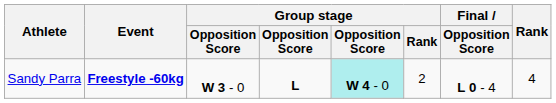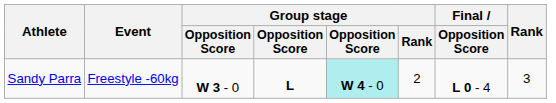 <table class="wikitable" style="font-size:90%">
 <tr>
 <th rowspan=2>Athlete</th>
 <th rowspan=2>Event</th>
 <th colspan=4>Group stage</th>
 <th>Final / </th>
 <th rowspan=2>Rank</th>
 </tr>
 <tr style="font-size:95%">
 <th>Opposition<br>Score</th>
 <th>Opposition<br>Score</th>
 <th>Opposition<br>Score</th>
 <th>Rank</th>
 <th>Opposition<br>Score</th>
 </tr>
 <tr align=center>
 <td align=left><a href='#'>Sandy Parra</a></td>
-<td align=left><strong><a href='#'>Freestyle -60kg</a></strong></td>
+<td align=left><a href='#'>Freestyle -60kg</a></td>
 <td><br><strong>W</strong> <strong>3</strong> - 0 <sup></sup></td>
 <td><br><strong>L</strong></td>
 <td style="background: paleturquoise;"><br><strong>W</strong> <strong>4</strong> - 0</td>
 <td>2 </td>
 <td><br><strong>L</strong> <strong>0</strong> - 4 <sup></sup></td>
-<td>4</td>
+<td>3</td>
 </tr>
 </table>
